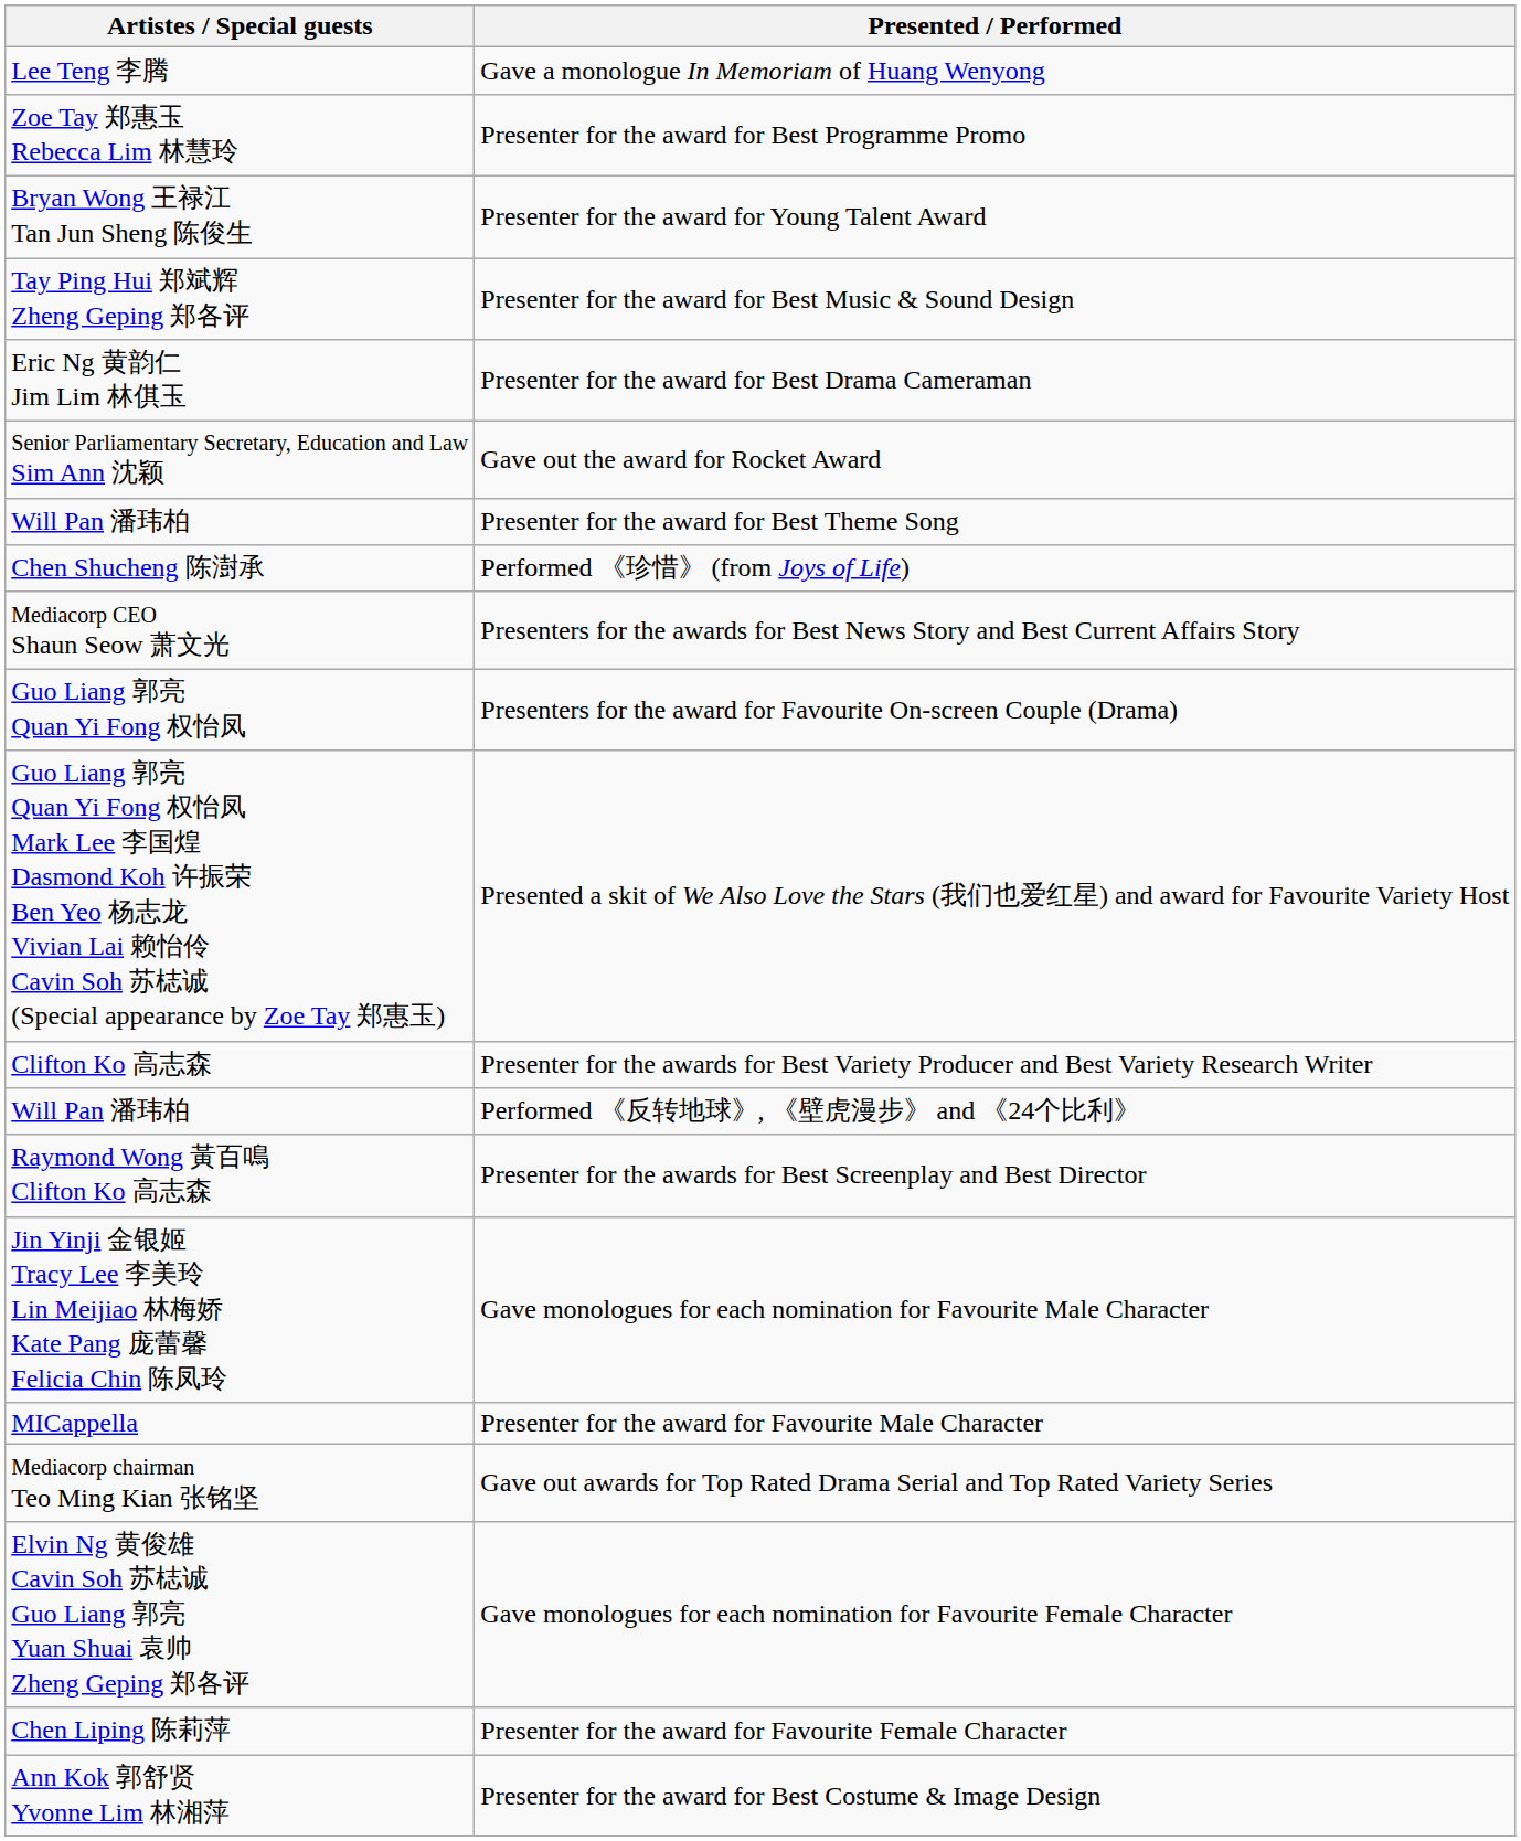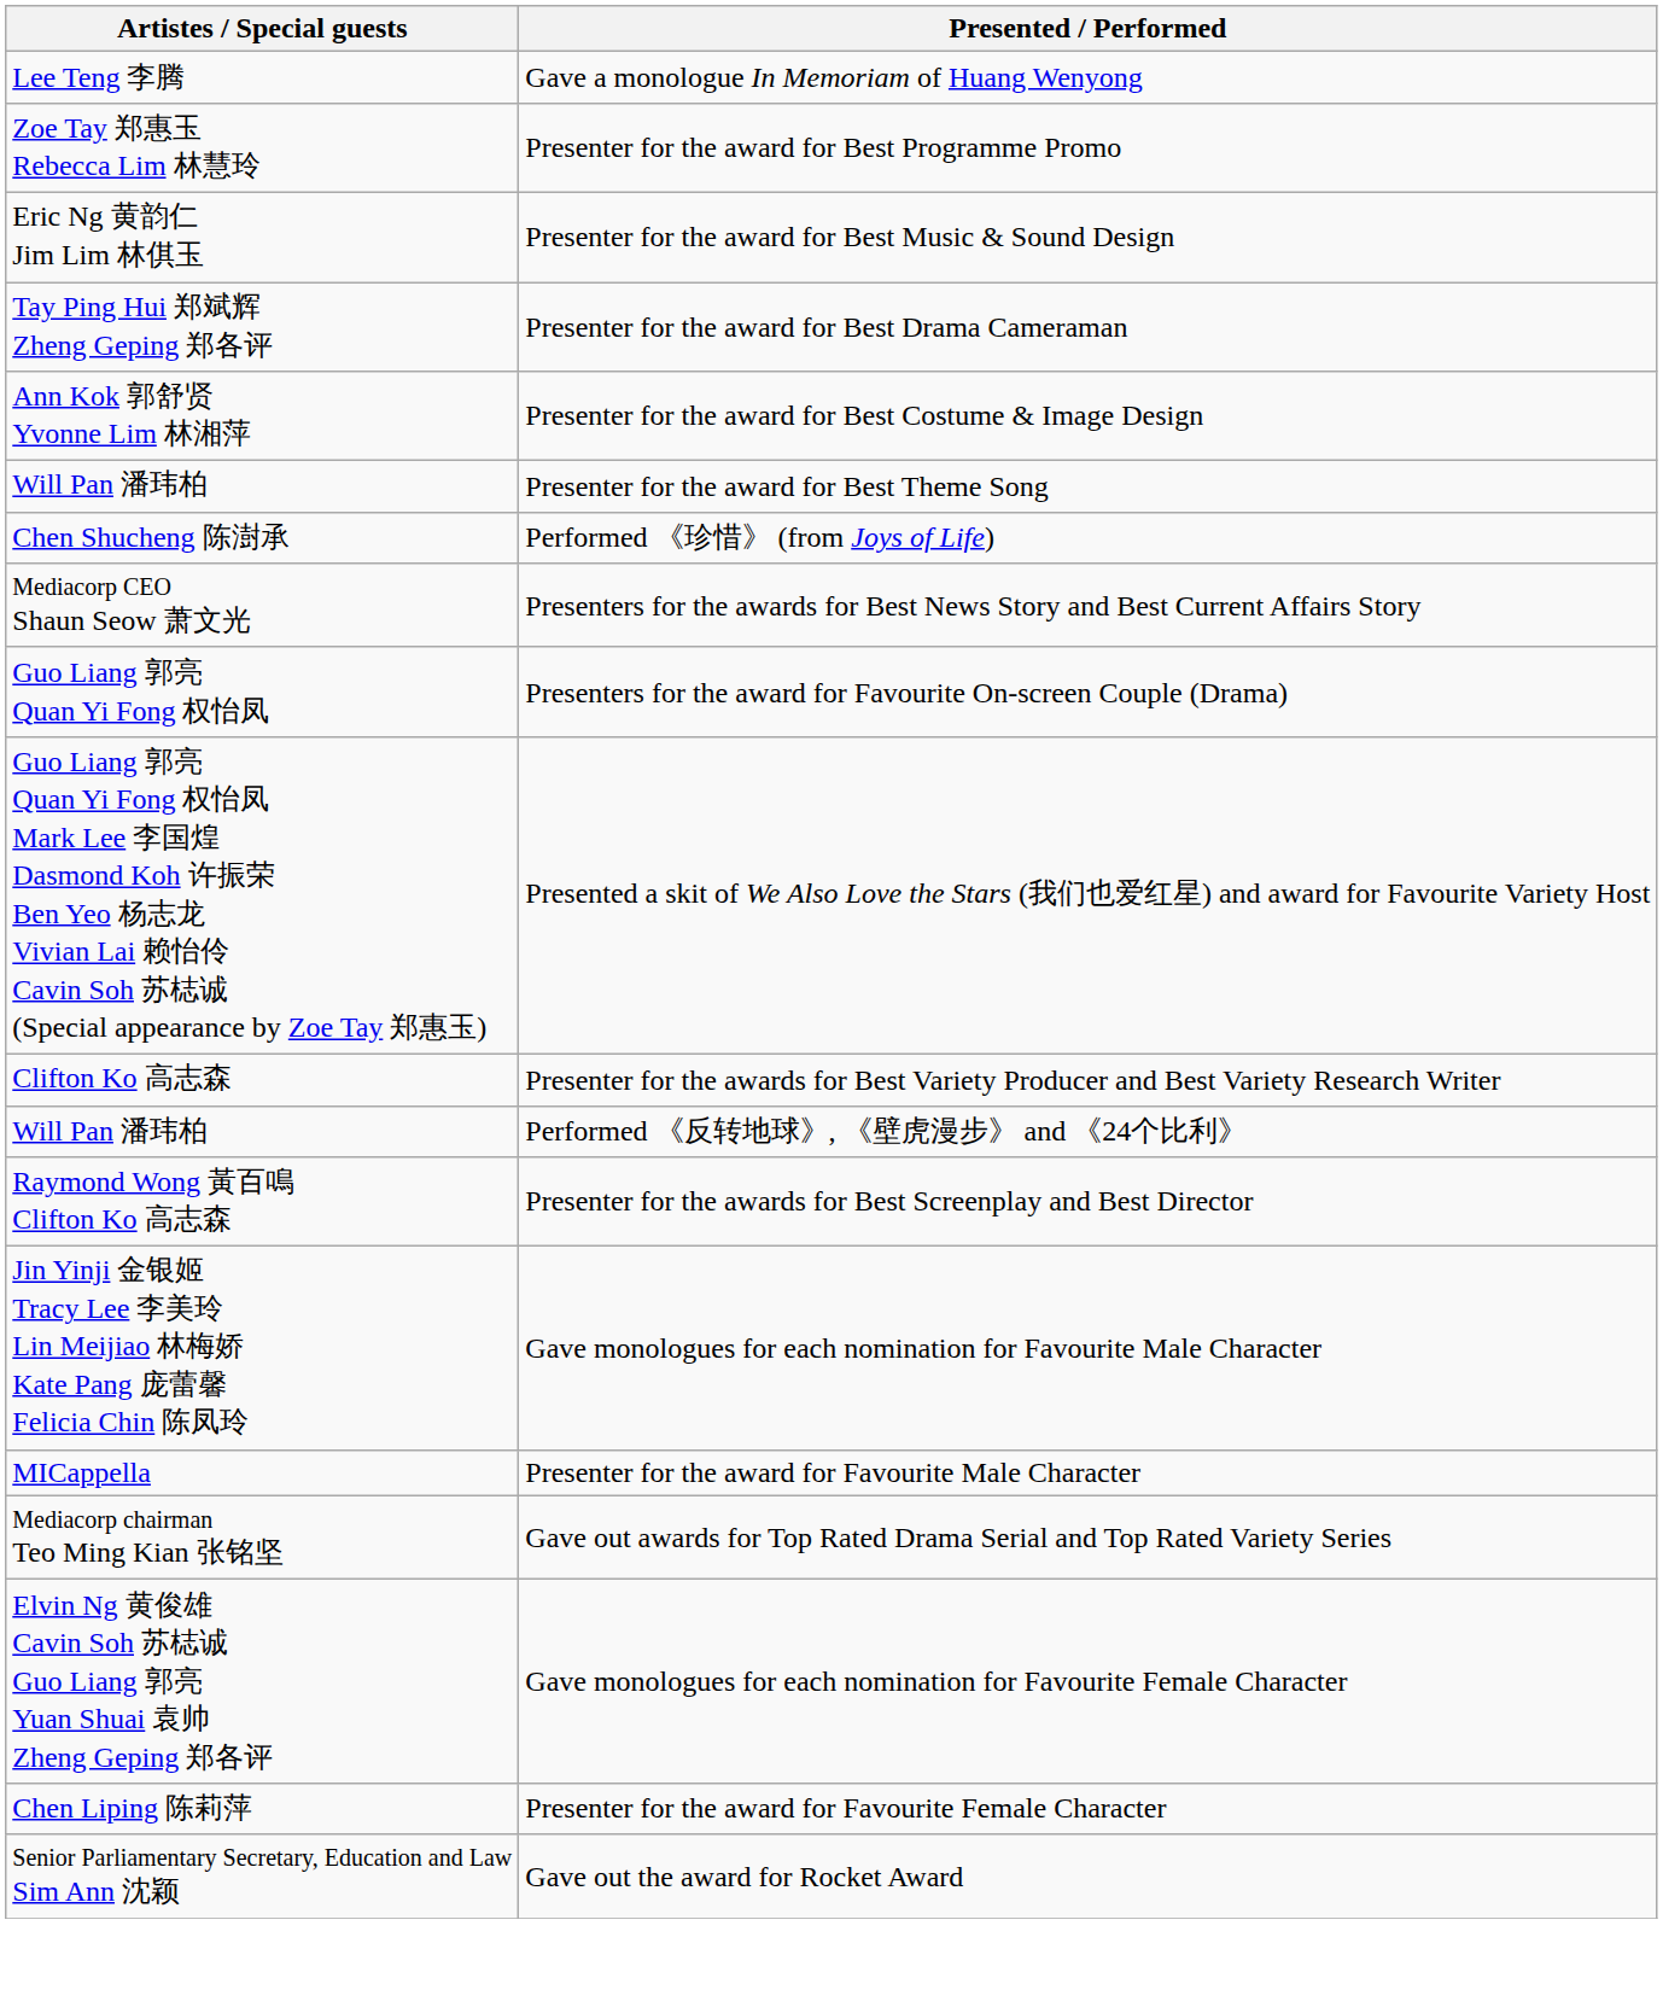 <table class="wikitable">
 <tr>
 <th>Artistes / Special guests</th>
 <th>Presented / Performed</th>
 </tr>
 <tr>
 <td><a href='#'>Lee Teng</a> 李腾</td>
 <td>Gave a monologue <em>In Memoriam</em> of <a href='#'>Huang Wenyong</a></td>
 </tr>
 <tr>
 <td><a href='#'>Zoe Tay</a> 郑惠玉 <br> <a href='#'>Rebecca Lim</a> 林慧玲</td>
 <td>Presenter for the award for Best Programme Promo</td>
 </tr>
 <tr>
-<td><a href='#'>Bryan Wong</a> 王禄江 <br> Tan Jun Sheng 陈俊生</td>
-<td>Presenter for the award for Young Talent Award</td>
+<td>Eric Ng 黄韵仁 <br> Jim Lim 林倛玉</td>
+<td>Presenter for the award for Best Music & Sound Design</td>
 </tr>
 <tr>
 <td><a href='#'>Tay Ping Hui</a> 郑斌辉 <br> <a href='#'>Zheng Geping</a> 郑各评</td>
-<td>Presenter for the award for Best Music & Sound Design</td>
-</tr>
-<tr>
-<td>Eric Ng 黄韵仁 <br> Jim Lim 林倛玉</td>
 <td>Presenter for the award for Best Drama Cameraman</td>
 </tr>
 <tr>
-<td><small>Senior Parliamentary Secretary, Education and Law</small><br> <a href='#'>Sim Ann</a> 沈颖</td>
-<td>Gave out the award for Rocket Award</td>
+<td><a href='#'>Ann Kok</a> 郭舒贤 <br> <a href='#'>Yvonne Lim</a> 林湘萍</td>
+<td>Presenter for the award for Best Costume & Image Design</td>
 </tr>
 <tr>
 <td><a href='#'>Will Pan</a> 潘玮柏</td>
 <td>Presenter for the award for Best Theme Song</td>
 </tr>
 <tr>
 <td><a href='#'>Chen Shucheng</a> 陈澍承</td>
 <td>Performed 《珍惜》 (from <em><a href='#'>Joys of Life</a></em>)</td>
 </tr>
 <tr>
 <td><small>Mediacorp CEO</small><br> Shaun Seow 萧文光</td>
 <td>Presenters for the awards for Best News Story and Best Current Affairs Story</td>
 </tr>
 <tr>
 <td><a href='#'>Guo Liang</a> 郭亮 <br> <a href='#'>Quan Yi Fong</a> 权怡凤</td>
 <td>Presenters for the award for Favourite On-screen Couple (Drama)</td>
 </tr>
 <tr>
 <td><a href='#'>Guo Liang</a> 郭亮 <br> <a href='#'>Quan Yi Fong</a> 权怡凤 <br> <a href='#'>Mark Lee</a> 李国煌 <br> <a href='#'>Dasmond Koh</a> 许振荣 <br> <a href='#'>Ben Yeo</a> 杨志龙 <br> <a href='#'>Vivian Lai</a> 赖怡伶 <br> <a href='#'>Cavin Soh</a> 苏梽诚 <br> (Special appearance by <a href='#'>Zoe Tay</a> 郑惠玉)</td>
 <td>Presented a skit of <em>We Also Love the Stars</em> (我们也爱红星) and award for Favourite Variety Host</td>
 </tr>
 <tr>
 <td><a href='#'>Clifton Ko</a> 高志森</td>
 <td>Presenter for the awards for Best Variety Producer and Best Variety Research Writer</td>
 </tr>
 <tr>
 <td><a href='#'>Will Pan</a> 潘玮柏</td>
 <td>Performed 《反转地球》, 《壁虎漫步》 and 《24个比利》</td>
 </tr>
 <tr>
 <td><a href='#'>Raymond Wong</a> 黃百鳴 <br> <a href='#'>Clifton Ko</a> 高志森</td>
 <td>Presenter for the awards for Best Screenplay and Best Director</td>
 </tr>
 <tr>
 <td><a href='#'>Jin Yinji</a> 金银姬 <br> <a href='#'>Tracy Lee</a> 李美玲 <br> <a href='#'>Lin Meijiao</a> 林梅娇 <br> <a href='#'>Kate Pang</a> 庞蕾馨 <br> <a href='#'>Felicia Chin</a> 陈凤玲</td>
 <td>Gave monologues for each nomination for Favourite Male Character</td>
 </tr>
 <tr>
 <td><a href='#'>MICappella</a></td>
 <td>Presenter for the award for Favourite Male Character</td>
 </tr>
 <tr>
 <td><small>Mediacorp chairman</small><br> Teo Ming Kian 张铭坚</td>
 <td>Gave out awards for Top Rated Drama Serial and Top Rated Variety Series</td>
 </tr>
 <tr>
 <td><a href='#'>Elvin Ng</a> 黄俊雄 <br> <a href='#'>Cavin Soh</a> 苏梽诚 <br> <a href='#'>Guo Liang</a> 郭亮 <br> <a href='#'>Yuan Shuai</a> 袁帅 <br> <a href='#'>Zheng Geping</a> 郑各评</td>
 <td>Gave monologues for each nomination for Favourite Female Character</td>
 </tr>
 <tr>
 <td><a href='#'>Chen Liping</a> 陈莉萍</td>
 <td>Presenter for the award for Favourite Female Character</td>
 </tr>
 <tr>
-<td><a href='#'>Ann Kok</a> 郭舒贤 <br> <a href='#'>Yvonne Lim</a> 林湘萍</td>
-<td>Presenter for the award for Best Costume & Image Design</td>
+<td><small>Senior Parliamentary Secretary, Education and Law</small><br> <a href='#'>Sim Ann</a> 沈颖</td>
+<td>Gave out the award for Rocket Award</td>
 </tr>
 <tr>
 </tr>
 </table>
